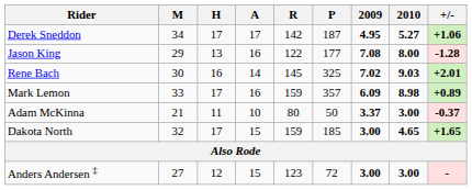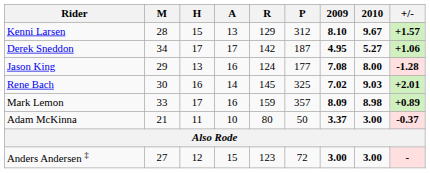 <table class="wikitable" style="background-color: #f9f9f9; font-size: 90%; text-align: center">
 <tr>
 <th width=180>Rider</th>
 <th width=40>M</th>
 <th width=40>H</th>
 <th width=40>A</th>
 <th width=40>R</th>
 <th width=40>P</th>
 <th width=40>2009</th>
 <th width=40>2010</th>
 <th width=40>+/-</th>
+</tr>
+<tr>
+<td style="text-align:left"> <a href='#'>Kenni Larsen</a></td>
+<td>28</td>
+<td>15</td>
+<td>13</td>
+<td>129</td>
+<td>312</td>
+<td><strong>8.10</strong></td>
+<td><strong>9.67</strong></td>
+<td style="background:#D0F0C0"><strong>+1.57</strong></td>
 </tr>
 <tr>
 <td style="text-align:left"> <a href='#'>Derek Sneddon</a></td>
 <td>34</td>
 <td>17</td>
 <td>17</td>
 <td>142</td>
 <td>187</td>
 <td><strong>4.95</strong></td>
 <td><strong>5.27</strong></td>
 <td style="background:#D0F0C0"><strong>+1.06</strong></td>
 </tr>
 <tr>
 <td style="text-align:left"> <a href='#'>Jason King</a></td>
 <td>29</td>
 <td>13</td>
 <td>16</td>
-<td>122</td>
+<td>124</td>
 <td>177</td>
 <td><strong>7.08</strong></td>
 <td><strong>8.00</strong></td>
 <td style="background:#FFDFDF"><strong>-1.28</strong></td>
 </tr>
 <tr>
 <td style="text-align:left"> <a href='#'>Rene Bach</a></td>
 <td>30</td>
 <td>16</td>
 <td>14</td>
 <td>145</td>
 <td>325</td>
 <td><strong>7.02</strong></td>
 <td><strong>9.03</strong></td>
 <td style="background:#D0F0C0"><strong>+2.01</strong></td>
 </tr>
 <tr>
 <td style="text-align:left"> Mark Lemon</td>
 <td>33</td>
 <td>17</td>
 <td>16</td>
 <td>159</td>
 <td>357</td>
-<td><strong>6.09</strong></td>
+<td><strong>8.09</strong></td>
 <td><strong>8.98</strong></td>
 <td style="background:#D0F0C0"><strong>+0.89</strong></td>
 </tr>
 <tr>
 <td style="text-align:left"> Adam McKinna</td>
 <td>21</td>
 <td>11</td>
 <td>10</td>
 <td>80</td>
 <td>50</td>
 <td><strong>3.37</strong></td>
 <td><strong>3.00</strong></td>
 <td style="background:#FFDFDF"><strong>-0.37</strong></td>
-</tr>
-<tr>
-<td style="text-align:left"> Dakota North</td>
-<td>32</td>
-<td>17</td>
-<td>15</td>
-<td>159</td>
-<td>185</td>
-<td><strong>3.00</strong></td>
-<td><strong>4.65</strong></td>
-<td style="background:#D0F0C0"><strong>+1.65</strong></td>
 </tr>
 <tr>
 <th colspan="9"><em>Also Rode</em></th>
 </tr>
 <tr>
 <td style="text-align:left"> Anders Andersen <sup>‡</sup></td>
 <td>27</td>
 <td>12</td>
 <td>15</td>
 <td>123</td>
 <td>72</td>
 <td><strong>3.00</strong></td>
 <td><strong>3.00</strong></td>
 <td style="background:#FFDFDF"><strong>-</strong></td>
 </tr>
 </table>
